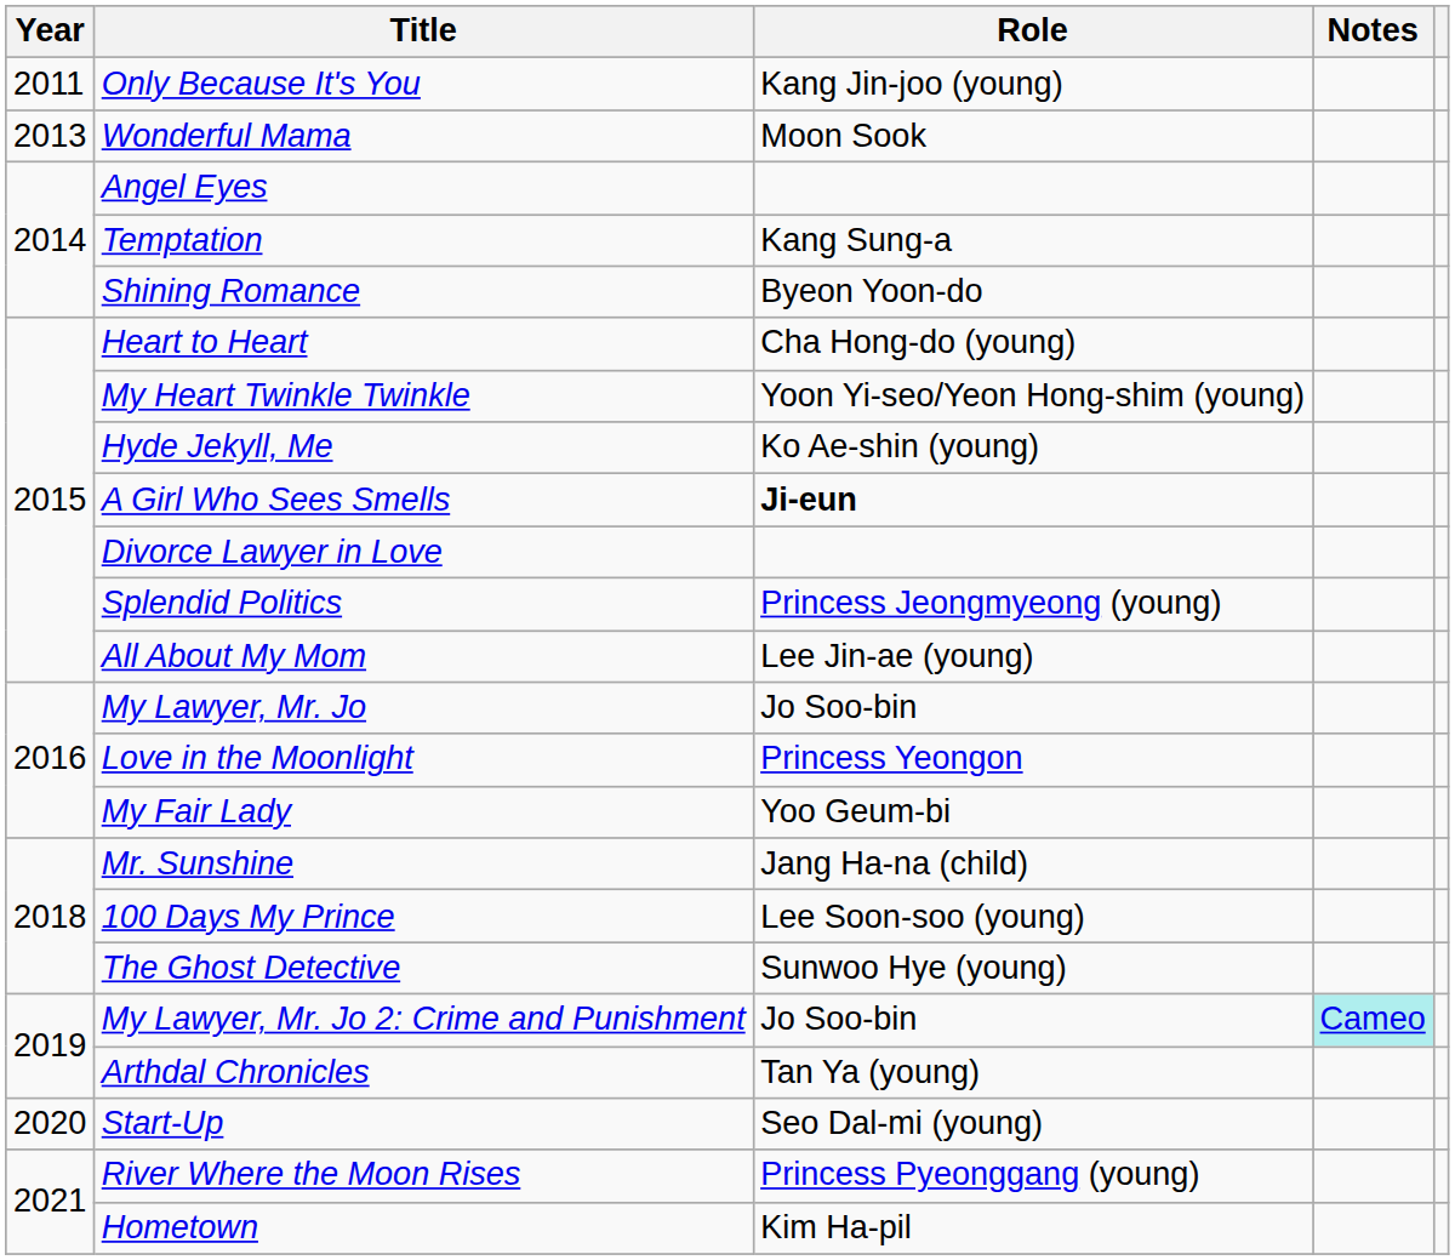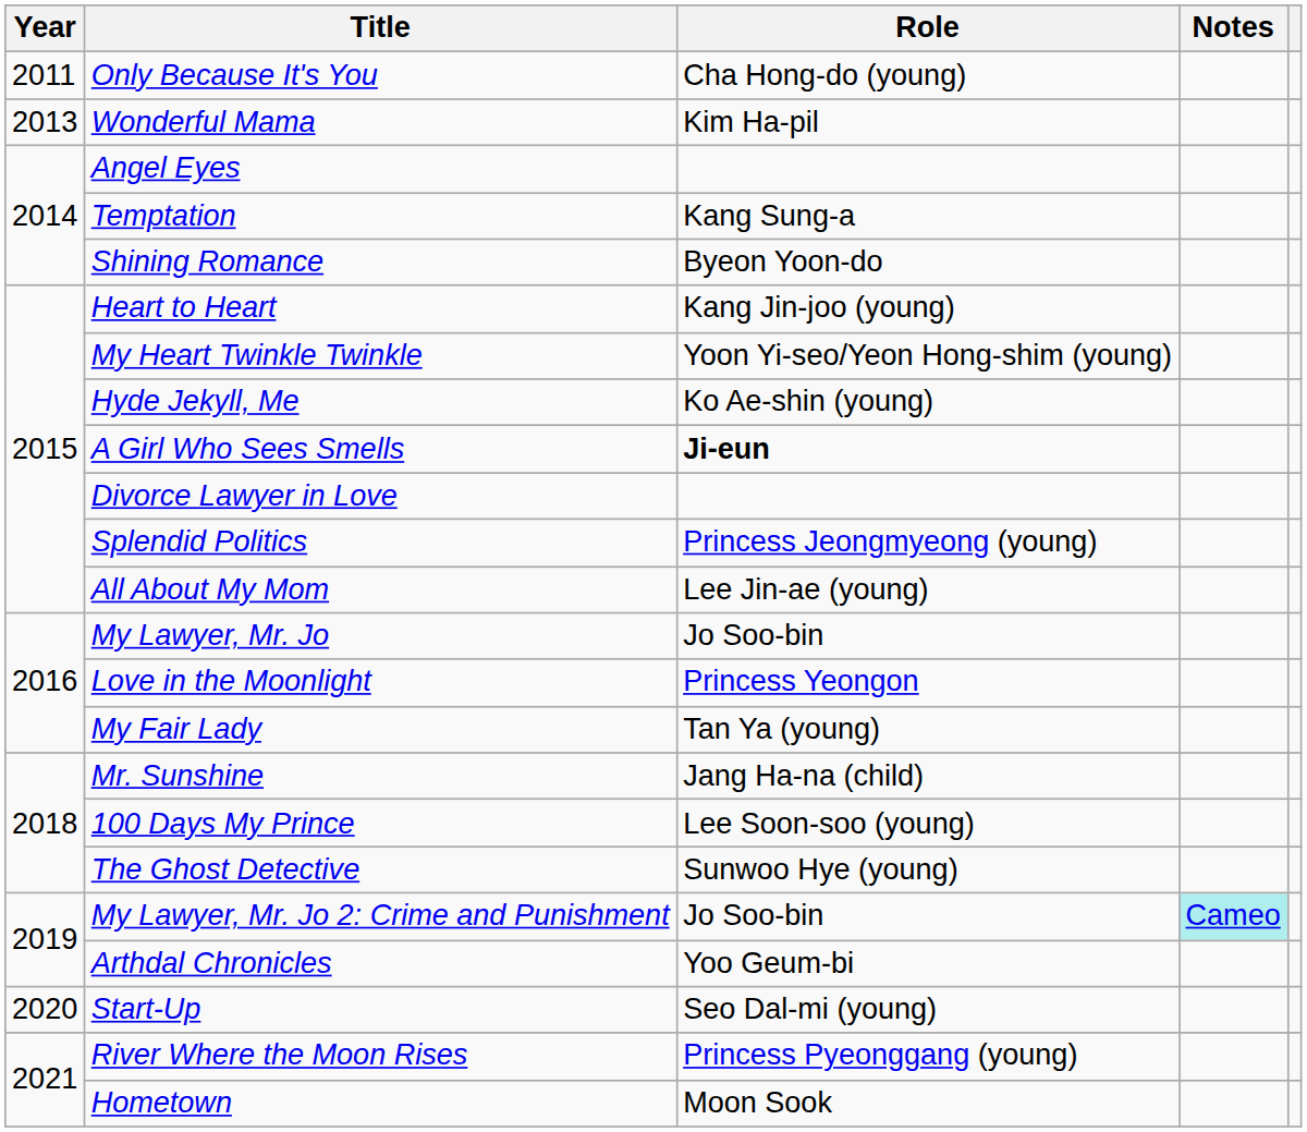 <table class="wikitable">
 <tr>
 <th>Year</th>
 <th>Title</th>
 <th>Role</th>
 <th>Notes</th>
 <th></th>
 </tr>
 <tr>
 <td>2011</td>
 <td><em><a href='#'>Only Because It's You</a></em></td>
-<td>Kang Jin-joo (young)</td>
+<td>Cha Hong-do (young)</td>
 <td></td>
 <td></td>
 </tr>
 <tr>
 <td>2013</td>
 <td><em><a href='#'>Wonderful Mama</a></em></td>
-<td>Moon Sook</td>
+<td>Kim Ha-pil</td>
 <td></td>
 <td></td>
 </tr>
 <tr>
 <td rowspan=3>2014</td>
 <td><em><a href='#'>Angel Eyes</a></em></td>
 <td></td>
 <td></td>
 <td></td>
 </tr>
 <tr>
 <td><em><a href='#'>Temptation</a></em></td>
 <td>Kang Sung-a</td>
 <td></td>
 <td></td>
 </tr>
 <tr>
 <td><em><a href='#'>Shining Romance</a></em></td>
 <td>Byeon Yoon-do</td>
 <td></td>
 <td></td>
 </tr>
 <tr>
 <td rowspan=7>2015</td>
 <td><em><a href='#'>Heart to Heart</a></em></td>
-<td>Cha Hong-do (young)</td>
+<td>Kang Jin-joo (young)</td>
 <td></td>
 <td></td>
 </tr>
 <tr>
 <td><em><a href='#'>My Heart Twinkle Twinkle</a></em></td>
 <td>Yoon Yi-seo/Yeon Hong-shim (young)</td>
 <td></td>
 <td></td>
 </tr>
 <tr>
 <td><em><a href='#'>Hyde Jekyll, Me</a></em></td>
 <td>Ko Ae-shin (young)</td>
 <td></td>
 <td></td>
 </tr>
 <tr>
 <td><em><a href='#'>A Girl Who Sees Smells</a></em></td>
 <td><strong>Ji-eun</strong></td>
 <td></td>
 <td></td>
 </tr>
 <tr>
 <td><em><a href='#'>Divorce Lawyer in Love</a></em></td>
 <td></td>
 <td></td>
 <td></td>
 </tr>
 <tr>
 <td><em><a href='#'>Splendid Politics</a></em></td>
 <td><a href='#'>Princess Jeongmyeong</a> (young)</td>
 <td></td>
 <td></td>
 </tr>
 <tr>
 <td><em><a href='#'>All About My Mom</a></em></td>
 <td>Lee Jin-ae (young)</td>
 <td></td>
 <td></td>
 </tr>
 <tr>
 <td rowspan=3>2016</td>
 <td><em><a href='#'>My Lawyer, Mr. Jo</a></em></td>
 <td>Jo Soo-bin</td>
 <td></td>
 <td></td>
 </tr>
 <tr>
 <td><em><a href='#'>Love in the Moonlight</a></em></td>
 <td><a href='#'>Princess Yeongon</a></td>
 <td></td>
 <td></td>
 </tr>
 <tr>
 <td><em><a href='#'>My Fair Lady</a></em></td>
-<td>Yoo Geum-bi</td>
+<td>Tan Ya (young)</td>
 <td></td>
 <td></td>
 </tr>
 <tr>
 <td rowspan=3>2018</td>
 <td><em><a href='#'>Mr. Sunshine</a></em></td>
 <td>Jang Ha-na (child)</td>
 <td></td>
 <td></td>
 </tr>
 <tr>
 <td><em><a href='#'>100 Days My Prince</a></em></td>
 <td>Lee Soon-soo (young)</td>
 <td></td>
 <td></td>
 </tr>
 <tr>
 <td><em><a href='#'>The Ghost Detective</a></em></td>
 <td>Sunwoo Hye (young)</td>
 <td></td>
 <td></td>
 </tr>
 <tr>
 <td rowspan=2>2019</td>
 <td><em><a href='#'>My Lawyer, Mr. Jo 2: Crime and Punishment</a></em></td>
 <td>Jo Soo-bin</td>
 <td style="background: paleturquoise;"><a href='#'>Cameo</a></td>
 <td></td>
 </tr>
 <tr>
 <td><em><a href='#'>Arthdal Chronicles</a></em></td>
-<td>Tan Ya (young)</td>
+<td>Yoo Geum-bi</td>
 <td></td>
 <td></td>
 </tr>
 <tr>
 <td>2020</td>
 <td><em><a href='#'>Start-Up</a></em></td>
 <td>Seo Dal-mi (young)</td>
 <td></td>
 <td></td>
 </tr>
 <tr>
 <td rowspan="2">2021</td>
 <td><em><a href='#'>River Where the Moon Rises</a></em></td>
 <td><a href='#'>Princess Pyeonggang</a> (young)</td>
 <td></td>
 <td></td>
 </tr>
 <tr>
 <td><em><a href='#'>Hometown</a></em></td>
-<td>Kim Ha-pil</td>
+<td>Moon Sook</td>
 <td></td>
 <td></td>
 </tr>
 </table>
